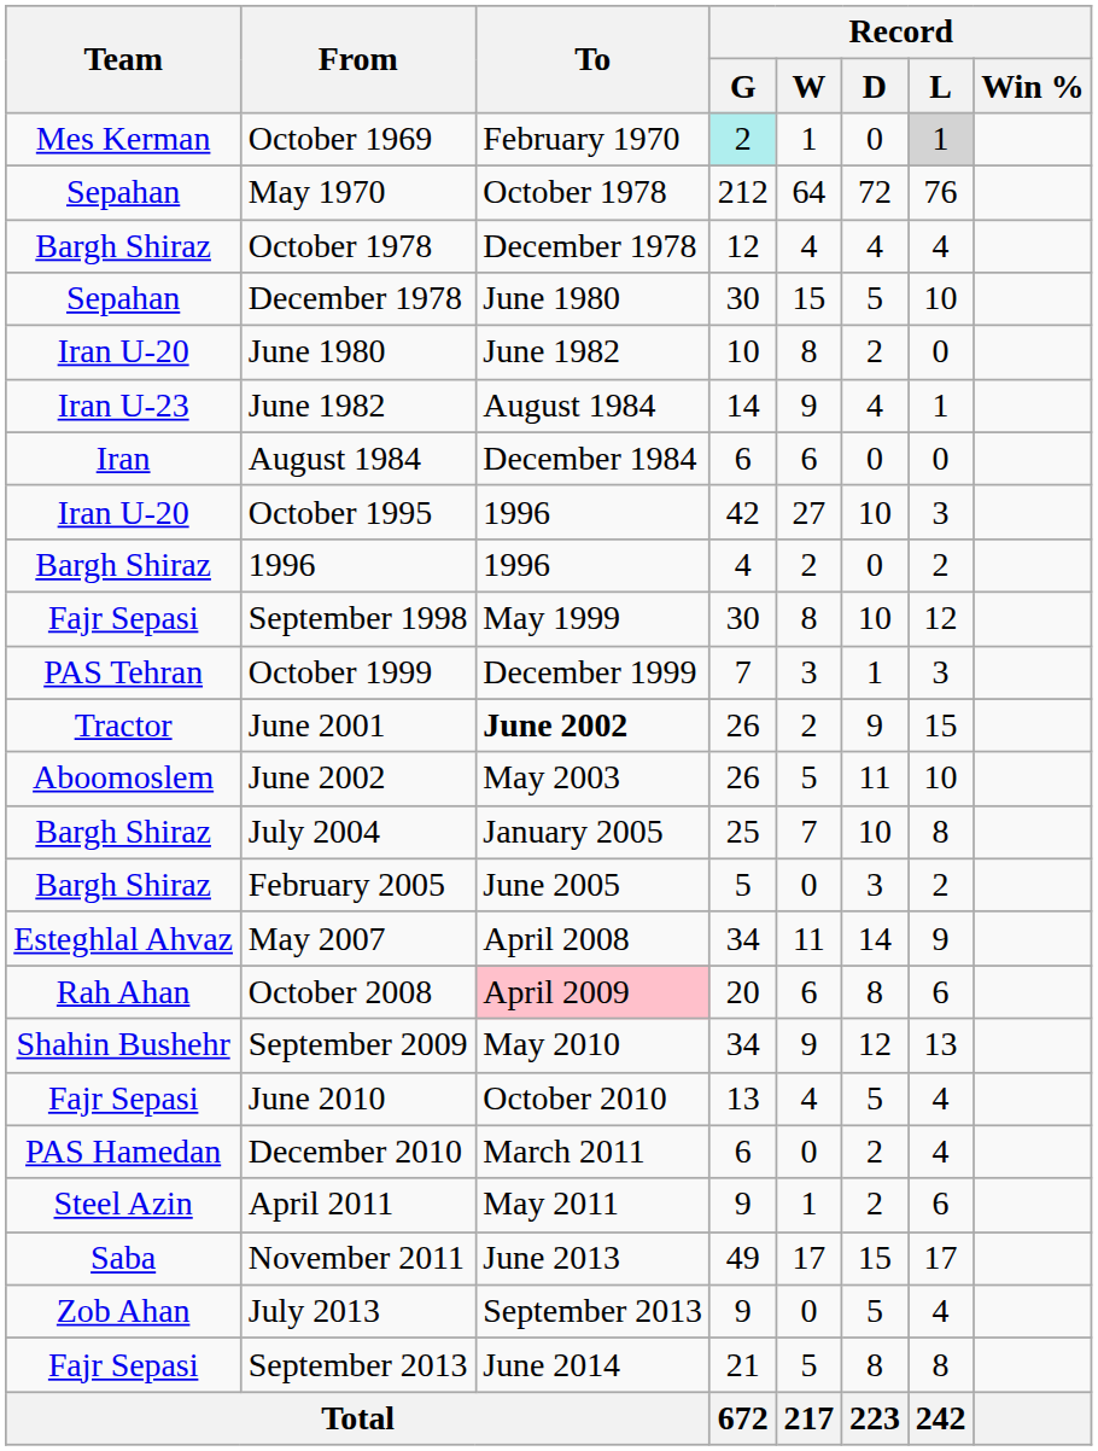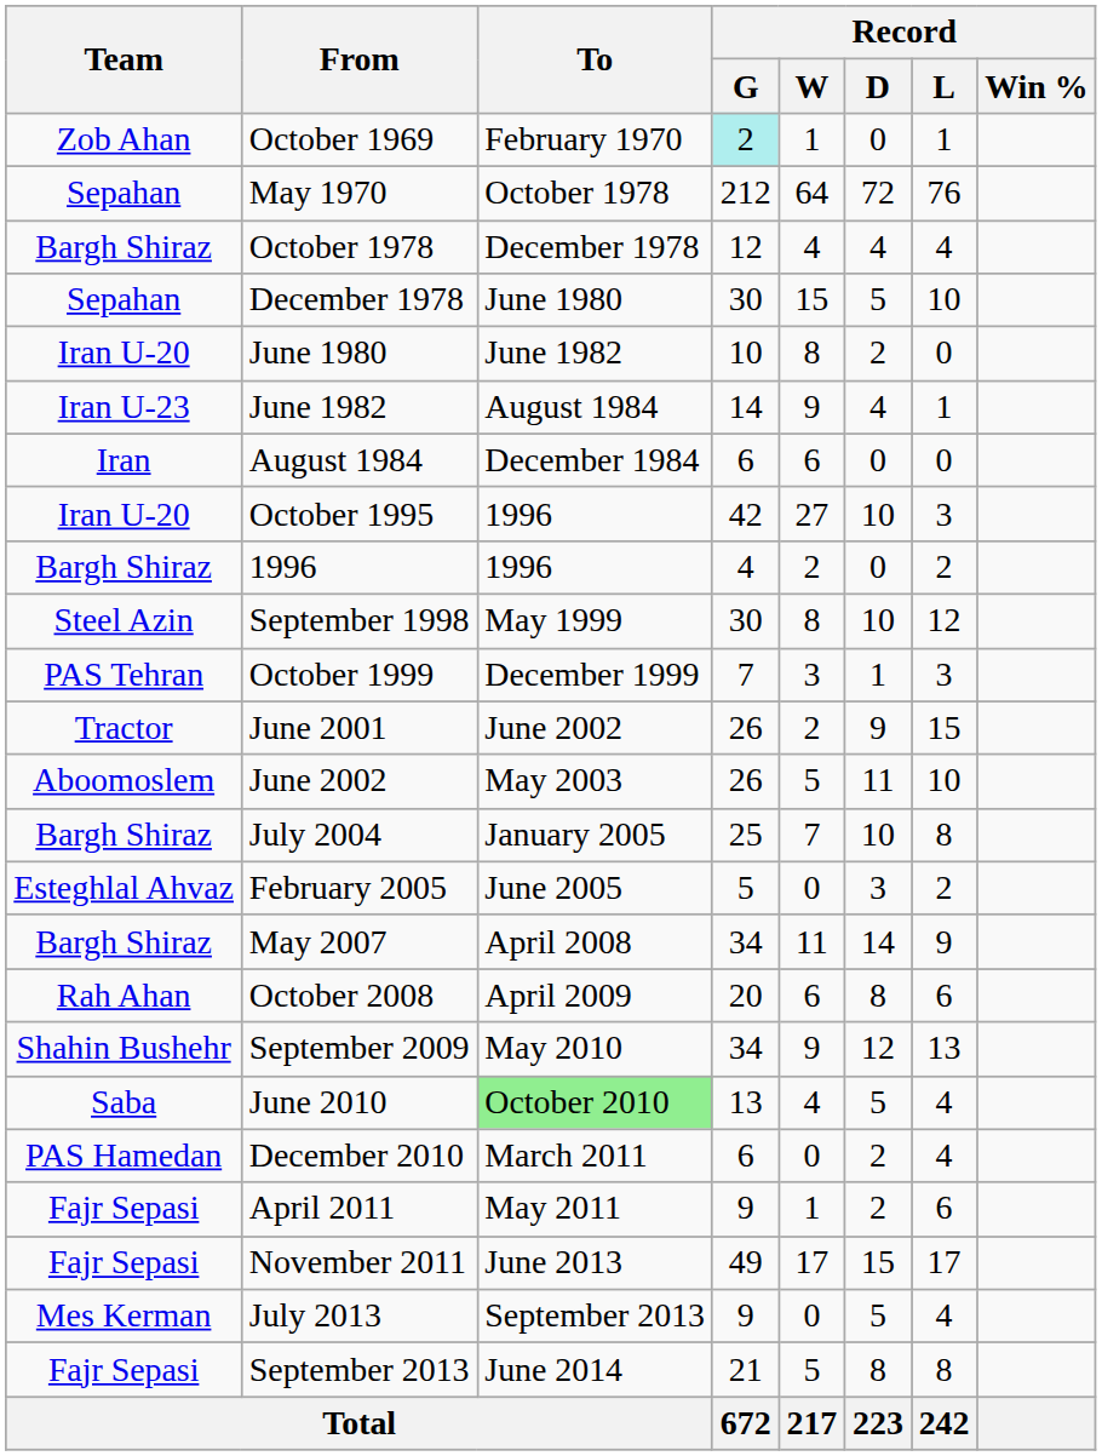 <table class="wikitable" style="text-align: center">
 <tr>
 <th rowspan="2">Team</th>
 <th rowspan="2">From</th>
 <th rowspan="2">To</th>
 <th colspan="5">Record</th>
 </tr>
 <tr>
 <th>G</th>
 <th>W</th>
 <th>D</th>
 <th>L</th>
 <th>Win %</th>
 </tr>
 <tr>
-<td><a href='#'>Mes Kerman</a></td>
+<td><a href='#'>Zob Ahan</a></td>
 <td align="left">October 1969</td>
 <td align="left">February 1970</td>
 <td style="background: paleturquoise;">2</td>
 <td>1</td>
 <td>0</td>
-<td style="background: lightgrey;">1</td>
+<td>1</td>
 <td></td>
 </tr>
 <tr>
 <td><a href='#'>Sepahan</a></td>
 <td align="left">May 1970</td>
 <td align="left">October 1978</td>
 <td>212</td>
 <td>64</td>
 <td>72</td>
 <td>76</td>
 <td></td>
 </tr>
 <tr>
 <td><a href='#'>Bargh Shiraz</a></td>
 <td align="left">October 1978</td>
 <td align="left">December 1978</td>
 <td>12</td>
 <td>4</td>
 <td>4</td>
 <td>4</td>
 <td></td>
 </tr>
 <tr>
 <td><a href='#'>Sepahan</a></td>
 <td align="left">December 1978</td>
 <td align="left">June 1980</td>
 <td>30</td>
 <td>15</td>
 <td>5</td>
 <td>10</td>
 <td></td>
 </tr>
 <tr>
 <td><a href='#'>Iran U-20</a></td>
 <td align="left">June 1980</td>
 <td align="left">June 1982</td>
 <td>10</td>
 <td>8</td>
 <td>2</td>
 <td>0</td>
 <td></td>
 </tr>
 <tr>
 <td><a href='#'>Iran U-23</a></td>
 <td align="left">June 1982</td>
 <td align="left">August 1984</td>
 <td>14</td>
 <td>9</td>
 <td>4</td>
 <td>1</td>
 <td></td>
 </tr>
 <tr>
 <td><a href='#'>Iran</a></td>
 <td align="left">August 1984</td>
 <td align="left">December 1984</td>
 <td>6</td>
 <td>6</td>
 <td>0</td>
 <td>0</td>
 <td></td>
 </tr>
 <tr>
 <td><a href='#'>Iran U-20</a></td>
 <td align="left">October 1995</td>
 <td align="left">1996</td>
 <td>42</td>
 <td>27</td>
 <td>10</td>
 <td>3</td>
 <td></td>
 </tr>
 <tr>
 <td><a href='#'>Bargh Shiraz</a></td>
 <td align="left">1996</td>
 <td align="left">1996</td>
 <td>4</td>
 <td>2</td>
 <td>0</td>
 <td>2</td>
 <td></td>
 </tr>
 <tr>
-<td><a href='#'>Fajr Sepasi</a></td>
+<td><a href='#'>Steel Azin</a></td>
 <td align="left">September 1998</td>
 <td align="left">May 1999</td>
 <td>30</td>
 <td>8</td>
 <td>10</td>
 <td>12</td>
 <td></td>
 </tr>
 <tr>
 <td><a href='#'>PAS Tehran</a></td>
 <td align="left">October 1999</td>
 <td align="left">December 1999</td>
 <td>7</td>
 <td>3</td>
 <td>1</td>
 <td>3</td>
 <td></td>
 </tr>
 <tr>
 <td><a href='#'>Tractor</a></td>
 <td align="left">June 2001</td>
-<td align="left"><strong>June 2002</strong></td>
+<td align="left">June 2002</td>
 <td>26</td>
 <td>2</td>
 <td>9</td>
 <td>15</td>
 <td></td>
 </tr>
 <tr>
 <td><a href='#'>Aboomoslem</a></td>
 <td align="left">June 2002</td>
 <td align="left">May 2003</td>
 <td>26</td>
 <td>5</td>
 <td>11</td>
 <td>10</td>
 <td></td>
 </tr>
 <tr>
 <td><a href='#'>Bargh Shiraz</a></td>
 <td align="left">July 2004</td>
 <td align="left">January 2005</td>
 <td>25</td>
 <td>7</td>
 <td>10</td>
 <td>8</td>
 <td></td>
 </tr>
 <tr>
-<td><a href='#'>Bargh Shiraz</a></td>
+<td><a href='#'>Esteghlal Ahvaz</a></td>
 <td align="left">February 2005</td>
 <td align="left">June 2005</td>
 <td>5</td>
 <td>0</td>
 <td>3</td>
 <td>2</td>
 <td></td>
 </tr>
 <tr>
-<td><a href='#'>Esteghlal Ahvaz</a></td>
+<td><a href='#'>Bargh Shiraz</a></td>
 <td align="left">May 2007</td>
 <td align="left">April 2008</td>
 <td>34</td>
 <td>11</td>
 <td>14</td>
 <td>9</td>
 <td></td>
 </tr>
 <tr>
 <td><a href='#'>Rah Ahan</a></td>
 <td align="left">October 2008</td>
-<td align="left" style="background: pink;">April 2009</td>
+<td align="left">April 2009</td>
 <td>20</td>
 <td>6</td>
 <td>8</td>
 <td>6</td>
 <td></td>
 </tr>
 <tr>
 <td><a href='#'>Shahin Bushehr</a></td>
 <td align="left">September 2009</td>
 <td align="left">May 2010</td>
 <td>34</td>
 <td>9</td>
 <td>12</td>
 <td>13</td>
 <td></td>
 </tr>
 <tr>
-<td><a href='#'>Fajr Sepasi</a></td>
+<td><a href='#'>Saba</a></td>
 <td align="left">June 2010</td>
-<td align="left">October 2010</td>
+<td align="left" style="background: lightgreen;">October 2010</td>
 <td>13</td>
 <td>4</td>
 <td>5</td>
 <td>4</td>
 <td></td>
 </tr>
 <tr>
 <td><a href='#'>PAS Hamedan</a></td>
 <td align="left">December 2010</td>
 <td align="left">March 2011</td>
 <td>6</td>
 <td>0</td>
 <td>2</td>
 <td>4</td>
 <td></td>
 </tr>
 <tr>
-<td><a href='#'>Steel Azin</a></td>
+<td><a href='#'>Fajr Sepasi</a></td>
 <td align="left">April 2011</td>
 <td align="left">May 2011</td>
 <td>9</td>
 <td>1</td>
 <td>2</td>
 <td>6</td>
 <td></td>
 </tr>
 <tr>
-<td><a href='#'>Saba</a></td>
+<td><a href='#'>Fajr Sepasi</a></td>
 <td align="left">November 2011</td>
 <td align="left">June 2013</td>
 <td>49</td>
 <td>17</td>
 <td>15</td>
 <td>17</td>
 <td></td>
 </tr>
 <tr>
-<td><a href='#'>Zob Ahan</a></td>
+<td><a href='#'>Mes Kerman</a></td>
 <td align="left">July 2013</td>
 <td align="left">September 2013</td>
 <td>9</td>
 <td>0</td>
 <td>5</td>
 <td>4</td>
 <td></td>
 </tr>
 <tr>
 <td><a href='#'>Fajr Sepasi</a></td>
 <td align="left">September 2013</td>
 <td align="left">June 2014</td>
 <td>21</td>
 <td>5</td>
 <td>8</td>
 <td>8</td>
 <td></td>
 </tr>
 <tr>
 <th colspan="3">Total</th>
 <th>672</th>
 <th>217</th>
 <th>223</th>
 <th>242</th>
 <th></th>
 </tr>
 </table>
